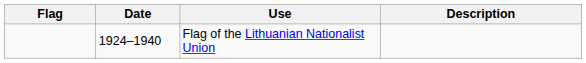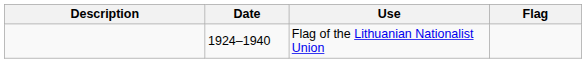 <table class="wikitable">
 <tr>
-<th style="width:110px">Flag</th>
+<th style="width:250px">Description</th>
 <th style="width:100px">Date</th>
 <th style="width:250px">Use</th>
-<th style="width:250px">Description</th>
+<th style="width:110px">Flag</th>
 </tr>
 <tr>
 <td></td>
 <td>1924–1940</td>
 <td>Flag of the <a href='#'>Lithuanian Nationalist Union</a></td>
 <td></td>
 </tr>
 </table>
